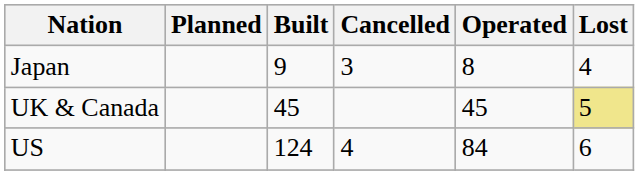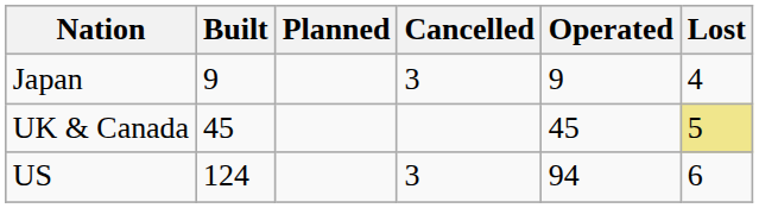 <table class="wikitable">
 <tr>
 <th>Nation</th>
+<th>Built</th>
 <th>Planned</th>
-<th>Built</th>
 <th>Cancelled</th>
 <th>Operated</th>
 <th>Lost</th>
 </tr>
 <tr>
 <td>Japan</td>
+<td>9</td>
 <td></td>
+<td>3</td>
 <td>9</td>
-<td>3</td>
-<td>8</td>
 <td>4</td>
 </tr>
 <tr>
 <td>UK & Canada</td>
+<td>45</td>
 <td></td>
-<td>45</td>
 <td></td>
 <td>45</td>
 <td style="background: khaki;">5</td>
 </tr>
 <tr>
 <td>US</td>
+<td>124</td>
 <td></td>
-<td>124</td>
-<td>4</td>
-<td>84</td>
+<td>3</td>
+<td>94</td>
 <td>6</td>
 </tr>
 </table>
